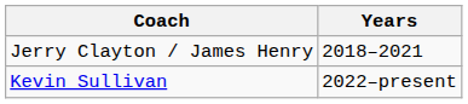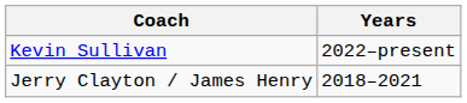 <table class="wikitable">
 <tr>
 <th>Coach</th>
 <th>Years</th>
 </tr>
 <tr>
+<td><a href='#'>Kevin Sullivan</a></td>
+<td>2022–present</td>
+</tr>
+<tr>
 <td>Jerry Clayton / James Henry</td>
 <td>2018–2021</td>
 </tr>
-<tr>
-<td><a href='#'>Kevin Sullivan</a></td>
-<td>2022–present</td>
-</tr>
 </table>
